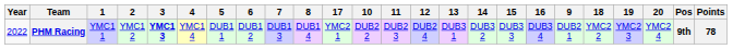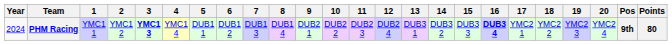 <table class="wikitable" style="text-align:center; font-size:85%">
 <tr>
 <th>Year</th>
 <th>Team</th>
 <th>1</th>
 <th>2</th>
 <th>3</th>
 <th>4</th>
 <th>5</th>
 <th>6</th>
 <th>7</th>
 <th>8</th>
-<th>17</th>
+<th>9</th>
 <th>10</th>
 <th>11</th>
 <th>12</th>
 <th>13</th>
 <th>14</th>
 <th>15</th>
 <th>16</th>
-<th>9</th>
+<th>17</th>
 <th>18</th>
 <th>19</th>
 <th>20</th>
 <th>Pos</th>
 <th>Points</th>
 </tr>
 <tr>
-<td><a href='#'>2022</a></td>
+<td><a href='#'>2024</a></td>
 <th nowrap><a href='#'>PHM Racing</a></th>
 <td style="background:#CFCFFF;"><a href='#'>YMC1<br>1</a><br></td>
 <td style="background:#DFFFDF;"><a href='#'>YMC1<br>2</a><br></td>
 <td style="background:#DFFFDF;"><strong><a href='#'>YMC1<br>3</a><br></strong></td>
 <td style="background:#FFFFBF;"><a href='#'>YMC1<br>4</a><br></td>
 <td style="background:#DFFFDF;"><a href='#'>DUB1<br>1</a><br></td>
 <td style="background:#DFFFDF;"><a href='#'>DUB1<br>2</a><br></td>
 <td style="background:#CFCFFF;"><a href='#'>DUB1<br>3</a><br></td>
 <td style="background:#EFCFFF;"><a href='#'>DUB1<br>4</a><br></td>
-<td style="background:#DFFFDF;"><a href='#'>YMC2<br>1</a><br></td>
+<td style="background:#DFFFDF;"><a href='#'>DUB2<br>1</a><br></td>
 <td style="background:#EFCFFF;"><a href='#'>DUB2<br>2</a><br></td>
 <td style="background:#EFCFFF;"><a href='#'>DUB2<br>3</a><br></td>
 <td style="background:#CFCFFF;"><a href='#'>DUB2<br>4</a><br></td>
 <td style="background:#EFCFFF;"><a href='#'>DUB3<br>1</a><br></td>
 <td style="background:#DFFFDF;"><a href='#'>DUB3<br>2</a><br></td>
 <td style="background:#DFFFDF;"><a href='#'>DUB3<br>3</a><br></td>
-<td style="background:#CFCFFF;"><a href='#'>DUB3<br>4</a><br></td>
-<td style="background:#DFFFDF;"><a href='#'>DUB2<br>1</a><br></td>
+<td style="background:#CFCFFF;"><strong><a href='#'>DUB3<br>4</a><br></strong></td>
+<td style="background:#DFFFDF;"><a href='#'>YMC2<br>1</a><br></td>
 <td style="background:#DFFFDF;"><a href='#'>YMC2<br>2</a><br></td>
 <td style="background:#CFCFFF;"><a href='#'>YMC2<br>3</a><br></td>
 <td style="background:#DFFFDF;"><a href='#'>YMC2<br>4</a><br></td>
 <th>9th</th>
-<th>78</th>
+<th>80</th>
 </tr>
 </table>
